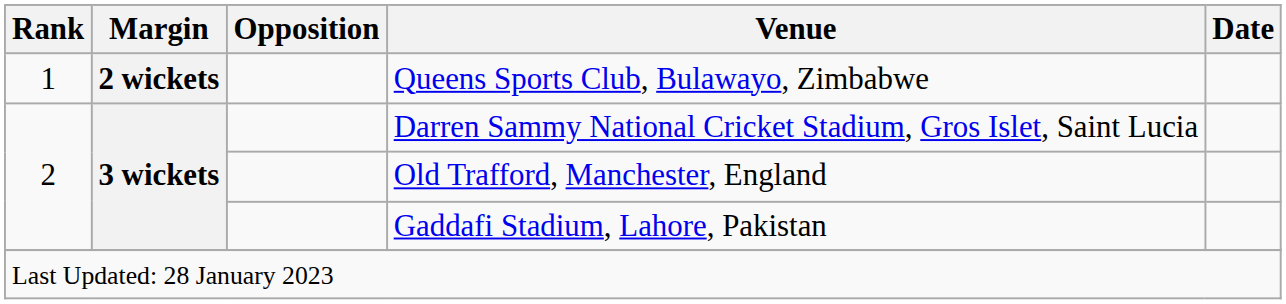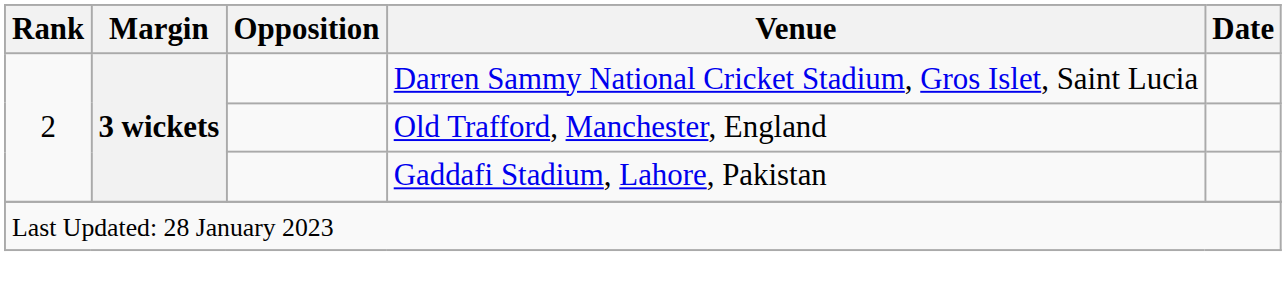 <table class="wikitable plainrowheaders sortable">
 <tr>
 <th scope=col>Rank</th>
 <th scope=col>Margin</th>
 <th scope=col>Opposition</th>
 <th scope=col>Venue</th>
 <th scope=col>Date</th>
-</tr>
-<tr>
-<td align=center>1</td>
-<th scope=row style=text-align:center>2 wickets</th>
-<td></td>
-<td><a href='#'>Queens Sports Club</a>, <a href='#'>Bulawayo</a>, Zimbabwe</td>
-<td></td>
 </tr>
 <tr>
 <td align=center rowspan=3>2</td>
 <th scope=row style=text-align:center rowspan=3>3 wickets</th>
 <td></td>
 <td><a href='#'>Darren Sammy National Cricket Stadium</a>, <a href='#'>Gros Islet</a>, Saint Lucia</td>
 <td> </td>
 </tr>
 <tr>
 <td></td>
 <td><a href='#'>Old Trafford</a>, <a href='#'>Manchester</a>, England</td>
 <td></td>
 </tr>
 <tr>
 <td></td>
 <td><a href='#'>Gaddafi Stadium</a>, <a href='#'>Lahore</a>, Pakistan</td>
 <td></td>
 </tr>
 <tr>
 </tr>
 <tr class=sortbottom>
 <td colspan=5><small>Last Updated: 28 January 2023</small></td>
 </tr>
 </table>
